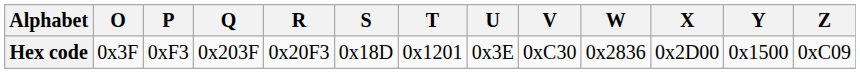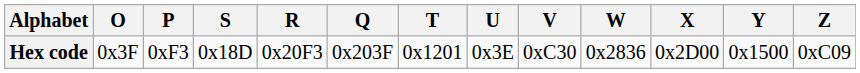 <table class="wikitable">
 <tr>
 <th>Alphabet</th>
 <th>O</th>
 <th>P</th>
+<th>S</th>
+<th>R</th>
 <th>Q</th>
-<th>R</th>
-<th>S</th>
 <th>T</th>
 <th>U</th>
 <th>V</th>
 <th>W</th>
 <th>X</th>
 <th>Y</th>
 <th>Z</th>
 </tr>
 <tr>
 <th>Hex code</th>
 <td>0x3F</td>
 <td>0xF3</td>
+<td>0x18D</td>
+<td>0x20F3</td>
 <td>0x203F</td>
-<td>0x20F3</td>
-<td>0x18D</td>
 <td>0x1201</td>
 <td>0x3E</td>
 <td>0xC30</td>
 <td>0x2836</td>
 <td>0x2D00</td>
 <td>0x1500</td>
 <td>0xC09</td>
 </tr>
 </table>
